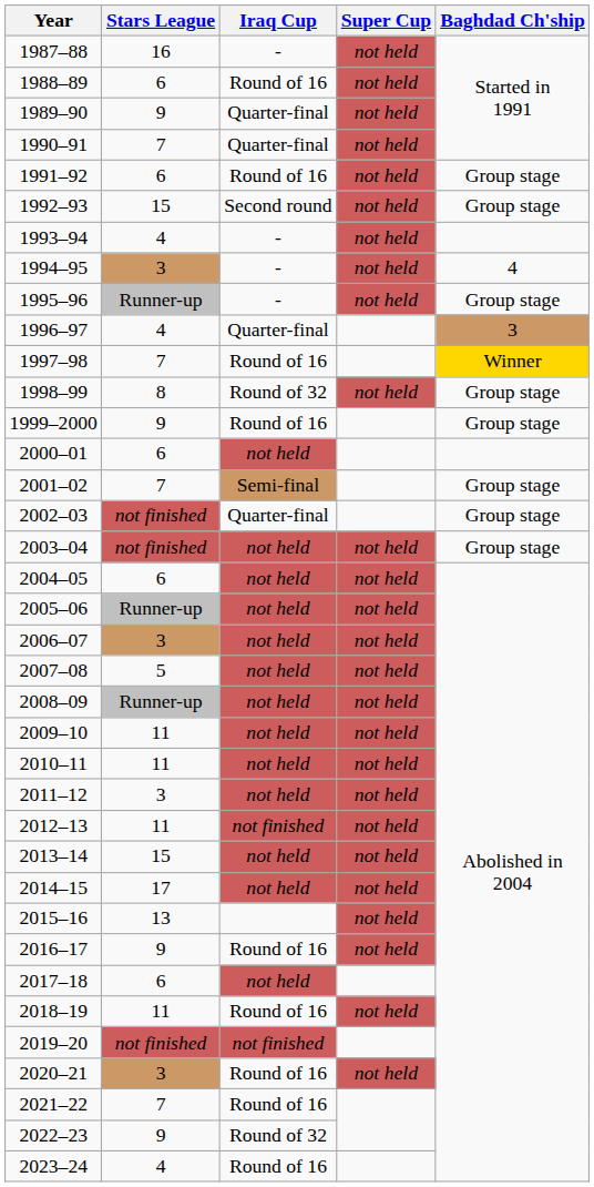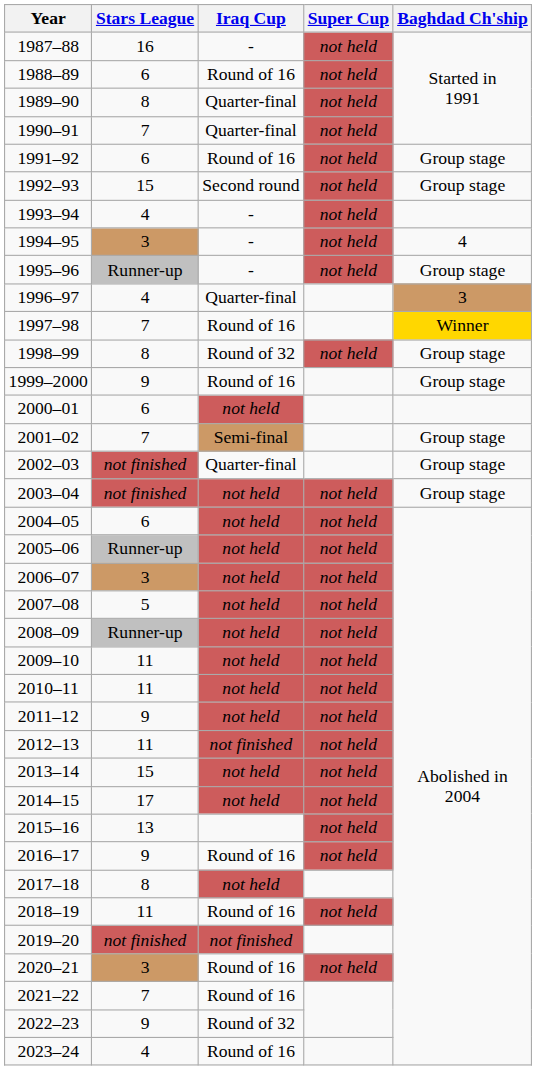 <table class="wikitable collapsible collapsed" style="text-align: center;">
 <tr>
 <th>Year</th>
 <th><a href='#'>Stars League</a></th>
 <th><a href='#'>Iraq Cup</a></th>
 <th><a href='#'>Super Cup</a></th>
 <th><a href='#'>Baghdad Ch'ship</a></th>
 </tr>
 <tr>
 <td>1987–88</td>
 <td>16</td>
 <td>-</td>
 <td bgcolor="#cd5c5c"><em>not held</em></td>
 <td rowspan=4>Started in<br>1991</td>
 </tr>
 <tr>
 <td>1988–89</td>
 <td>6</td>
 <td>Round of 16</td>
 <td bgcolor="#cd5c5c"><em>not held</em></td>
 </tr>
 <tr>
 <td>1989–90</td>
-<td>9</td>
+<td>8</td>
 <td>Quarter-final</td>
 <td bgcolor="#cd5c5c"><em>not held</em></td>
 </tr>
 <tr>
 <td>1990–91</td>
 <td>7</td>
 <td>Quarter-final</td>
 <td bgcolor="#cd5c5c"><em>not held</em></td>
 </tr>
 <tr>
 <td>1991–92</td>
 <td>6</td>
 <td>Round of 16</td>
 <td bgcolor="#cd5c5c"><em>not held</em></td>
 <td>Group stage</td>
 </tr>
 <tr>
 <td>1992–93</td>
 <td>15</td>
 <td>Second round</td>
 <td bgcolor="#cd5c5c"><em>not held</em></td>
 <td>Group stage</td>
 </tr>
 <tr>
 <td>1993–94</td>
 <td>4</td>
 <td>-</td>
 <td bgcolor="#cd5c5c"><em>not held</em></td>
 <td></td>
 </tr>
 <tr>
 <td>1994–95</td>
 <td bgcolor="#cc9966">3</td>
 <td>-</td>
 <td bgcolor="#cd5c5c"><em>not held</em></td>
 <td>4</td>
 </tr>
 <tr>
 <td>1995–96</td>
 <td bgcolor=silver>Runner-up</td>
 <td>-</td>
 <td bgcolor="#cd5c5c"><em>not held</em></td>
 <td>Group stage</td>
 </tr>
 <tr>
 <td>1996–97</td>
 <td>4</td>
 <td>Quarter-final</td>
 <td></td>
 <td bgcolor="#cc9966">3</td>
 </tr>
 <tr>
 <td>1997–98</td>
 <td>7</td>
 <td>Round of 16</td>
 <td></td>
 <td bgcolor=gold>Winner</td>
 </tr>
 <tr>
 <td>1998–99</td>
 <td>8</td>
 <td>Round of 32</td>
 <td bgcolor="#cd5c5c"><em>not held</em></td>
 <td>Group stage</td>
 </tr>
 <tr>
 <td>1999–2000</td>
 <td>9</td>
 <td>Round of 16</td>
 <td></td>
 <td>Group stage</td>
 </tr>
 <tr>
 <td>2000–01</td>
 <td>6</td>
 <td bgcolor="#cd5c5c"><em>not held</em></td>
 <td></td>
 <td></td>
 </tr>
 <tr>
 <td>2001–02</td>
 <td>7</td>
 <td bgcolor="#cc9966">Semi-final</td>
 <td></td>
 <td>Group stage</td>
 </tr>
 <tr>
 <td>2002–03</td>
 <td bgcolor="#cd5c5c"><em>not finished</em></td>
 <td>Quarter-final</td>
 <td></td>
 <td>Group stage</td>
 </tr>
 <tr>
 <td>2003–04</td>
 <td bgcolor="#cd5c5c"><em>not finished</em></td>
 <td bgcolor="#cd5c5c"><em>not held</em></td>
 <td bgcolor="#cd5c5c"><em>not held</em></td>
 <td>Group stage</td>
 </tr>
 <tr>
 <td>2004–05</td>
 <td>6</td>
 <td bgcolor="#cd5c5c"><em>not held</em></td>
 <td bgcolor="#cd5c5c"><em>not held</em></td>
 <td rowspan=20>Abolished in<br>2004</td>
 </tr>
 <tr>
 <td>2005–06</td>
 <td bgcolor=silver>Runner-up</td>
 <td bgcolor="#cd5c5c"><em>not held</em></td>
 <td bgcolor="#cd5c5c"><em>not held</em></td>
 </tr>
 <tr>
 <td>2006–07</td>
 <td bgcolor="#cc9966">3</td>
 <td bgcolor="#cd5c5c"><em>not held</em></td>
 <td bgcolor="#cd5c5c"><em>not held</em></td>
 </tr>
 <tr>
 <td>2007–08</td>
 <td>5</td>
 <td bgcolor="#cd5c5c"><em>not held</em></td>
 <td bgcolor="#cd5c5c"><em>not held</em></td>
 </tr>
 <tr>
 <td>2008–09</td>
 <td bgcolor=silver>Runner-up</td>
 <td bgcolor="#cd5c5c"><em>not held</em></td>
 <td bgcolor="#cd5c5c"><em>not held</em></td>
 </tr>
 <tr>
 <td>2009–10</td>
 <td>11</td>
 <td bgcolor="#cd5c5c"><em>not held</em></td>
 <td bgcolor="#cd5c5c"><em>not held</em></td>
 </tr>
 <tr>
 <td>2010–11</td>
 <td>11</td>
 <td bgcolor="#cd5c5c"><em>not held</em></td>
 <td bgcolor="#cd5c5c"><em>not held</em></td>
 </tr>
 <tr>
 <td>2011–12</td>
-<td>3</td>
+<td>9</td>
 <td bgcolor="#cd5c5c"><em>not held</em></td>
 <td bgcolor="#cd5c5c"><em>not held</em></td>
 </tr>
 <tr>
 <td>2012–13</td>
 <td>11</td>
 <td bgcolor="#cd5c5c"><em>not finished</em></td>
 <td bgcolor="#cd5c5c"><em>not held</em></td>
 </tr>
 <tr>
 <td>2013–14</td>
 <td>15</td>
 <td bgcolor="#cd5c5c"><em>not held</em></td>
 <td bgcolor="#cd5c5c"><em>not held</em></td>
 </tr>
 <tr>
 <td>2014–15</td>
 <td>17</td>
 <td bgcolor="#cd5c5c"><em>not held</em></td>
 <td bgcolor="#cd5c5c"><em>not held</em></td>
 </tr>
 <tr>
 <td>2015–16</td>
 <td>13</td>
 <td></td>
 <td bgcolor="#cd5c5c"><em>not held</em></td>
 </tr>
 <tr>
 <td>2016–17</td>
 <td>9</td>
 <td>Round of 16</td>
 <td bgcolor="#cd5c5c"><em>not held</em></td>
 </tr>
 <tr>
 <td>2017–18</td>
-<td>6</td>
+<td>8</td>
 <td bgcolor="#cd5c5c"><em>not held</em></td>
 <td></td>
 </tr>
 <tr>
 <td>2018–19</td>
 <td>11</td>
 <td>Round of 16</td>
 <td bgcolor="#cd5c5c"><em>not held</em></td>
 </tr>
 <tr>
 <td>2019–20</td>
 <td bgcolor="#cd5c5c"><em>not finished</em></td>
 <td bgcolor="#cd5c5c"><em>not finished</em></td>
 <td></td>
 </tr>
 <tr>
 <td>2020–21</td>
 <td bgcolor="#cc9966">3</td>
 <td>Round of 16</td>
 <td bgcolor="#cd5c5c"><em>not held</em></td>
 </tr>
 <tr>
 <td>2021–22</td>
 <td>7</td>
 <td>Round of 16</td>
 <td rowspan=2></td>
 </tr>
 <tr>
 <td>2022–23</td>
 <td>9</td>
 <td>Round of 32</td>
 </tr>
 <tr>
 <td>2023–24</td>
 <td>4</td>
 <td>Round of 16</td>
 </tr>
 </table>
